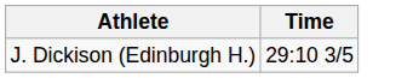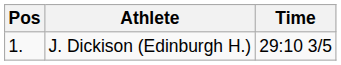 <table class="wikitable">
 <tr>
+<th>Pos</th>
 <th>Athlete</th>
 <th>Time</th>
 </tr>
 <tr>
+<td>1.</td>
 <td>J. Dickison (Edinburgh H.)</td>
 <td>29:10 3/5</td>
 </tr>
 </table>
